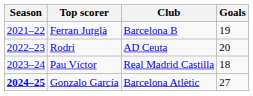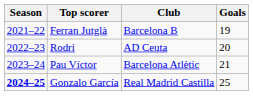 <table class="wikitable" style="text-align:left;">
 <tr>
 <th>Season</th>
 <th>Top scorer</th>
 <th>Club</th>
 <th>Goals</th>
 </tr>
 <tr>
 <td><a href='#'>2021–22</a></td>
 <td style="text-align:left;"> <a href='#'>Ferran Jutglà</a></td>
 <td style="text-align:left;"><a href='#'>Barcelona B</a></td>
 <td>19</td>
 </tr>
 <tr>
 <td><a href='#'>2022–23</a></td>
 <td style="text-align:left;"> <a href='#'>Rodri</a></td>
 <td style="text-align:left;"><a href='#'>AD Ceuta</a></td>
 <td>20</td>
 </tr>
 <tr>
 <td><a href='#'>2023–24</a></td>
 <td style="text-align:left;"> <a href='#'>Pau Víctor</a></td>
-<td style="text-align:left;"><a href='#'>Real Madrid Castilla</a></td>
-<td>18</td>
+<td style="text-align:left;"><a href='#'>Barcelona Atlètic</a></td>
+<td>21</td>
 </tr>
 <tr>
 <td><strong><a href='#'>2024–25</a></strong></td>
 <td style="text-align:left;"> <a href='#'>Gonzalo García</a></td>
-<td style="text-align:left;"><a href='#'>Barcelona Atlètic</a></td>
-<td>27</td>
+<td style="text-align:left;"><a href='#'>Real Madrid Castilla</a></td>
+<td>25</td>
 </tr>
 </table>
